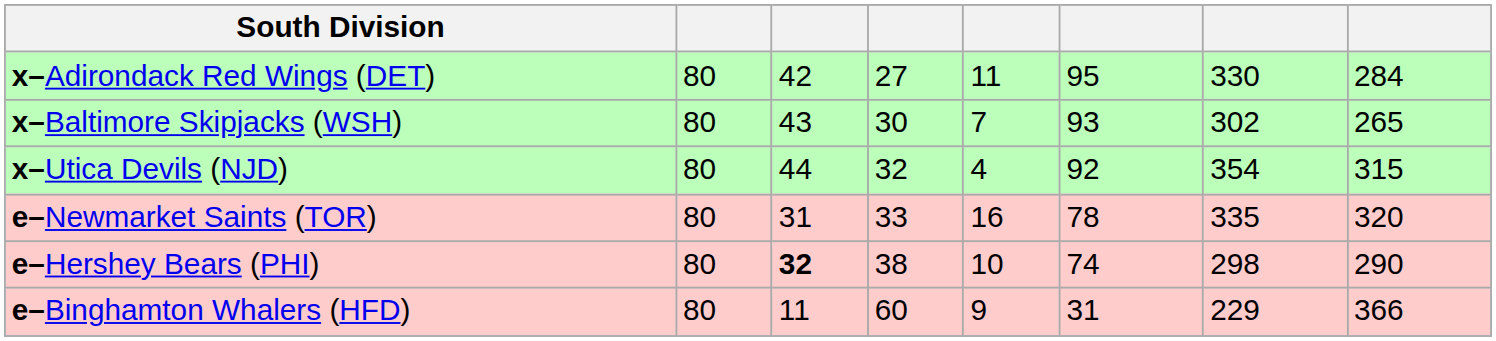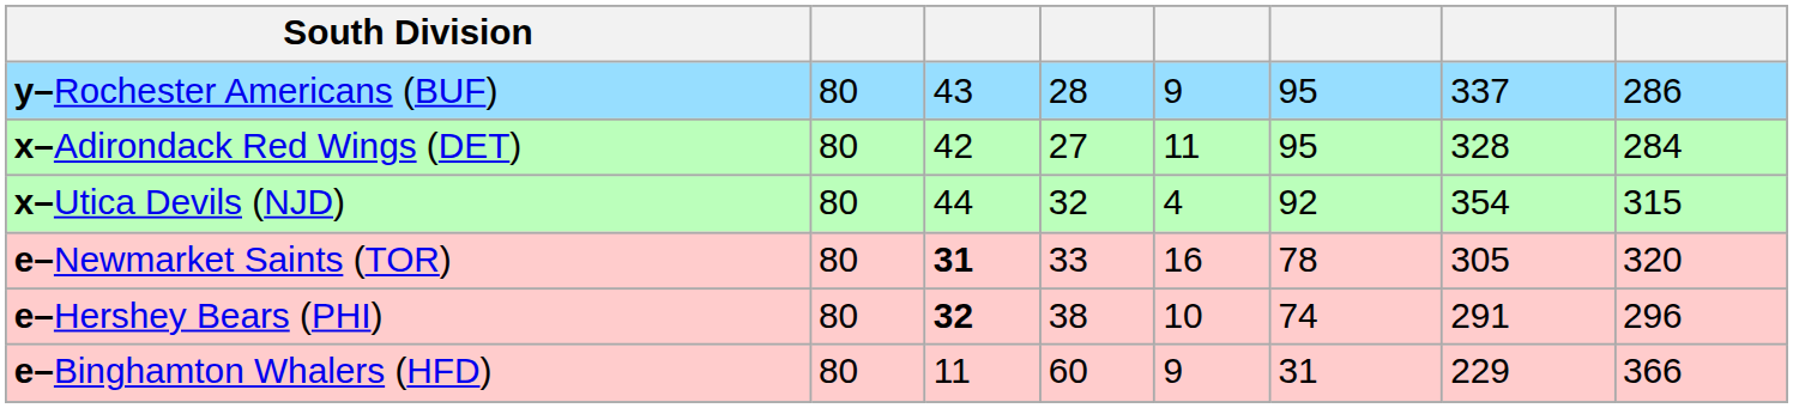 <table class="wikitable" style="width:50em">
 <tr>
 <th width="35%">South Division</th>
 <th width="5%"></th>
 <th width="5%"></th>
 <th width="5%"></th>
 <th width="5%"></th>
 <th width="7.5%"></th>
 <th width="7.5%"></th>
 <th width="7.5%"></th>
 </tr>
+<tr bgcolor="#97DEFF">
+<td><strong>y–</strong><a href='#'>Rochester Americans</a> (<a href='#'>BUF</a>)</td>
+<td>80</td>
+<td>43</td>
+<td>28</td>
+<td>9</td>
+<td>95</td>
+<td>337</td>
+<td>286</td>
+</tr>
 <tr bgcolor="#bbffbb">
 <td><strong>x–</strong><a href='#'>Adirondack Red Wings</a> (<a href='#'>DET</a>)</td>
 <td>80</td>
 <td>42</td>
 <td>27</td>
 <td>11</td>
 <td>95</td>
-<td>330</td>
+<td>328</td>
 <td>284</td>
-</tr>
-<tr bgcolor="#bbffbb">
-<td><strong>x–</strong><a href='#'>Baltimore Skipjacks</a> (<a href='#'>WSH</a>)</td>
-<td>80</td>
-<td>43</td>
-<td>30</td>
-<td>7</td>
-<td>93</td>
-<td>302</td>
-<td>265</td>
 </tr>
 <tr bgcolor="#bbffbb">
 <td><strong>x–</strong><a href='#'>Utica Devils</a> (<a href='#'>NJD</a>)</td>
 <td>80</td>
 <td>44</td>
 <td>32</td>
 <td>4</td>
 <td>92</td>
 <td>354</td>
 <td>315</td>
 </tr>
 <tr bgcolor="#ffcccc">
 <td><strong>e–</strong><a href='#'>Newmarket Saints</a> (<a href='#'>TOR</a>)</td>
 <td>80</td>
-<td>31</td>
+<td><strong>31</strong></td>
 <td>33</td>
 <td>16</td>
 <td>78</td>
-<td>335</td>
+<td>305</td>
 <td>320</td>
 </tr>
 <tr bgcolor="#ffcccc">
 <td><strong>e–</strong><a href='#'>Hershey Bears</a> (<a href='#'>PHI</a>)</td>
 <td>80</td>
 <td><strong>32</strong></td>
 <td>38</td>
 <td>10</td>
 <td>74</td>
-<td>298</td>
-<td>290</td>
+<td>291</td>
+<td>296</td>
 </tr>
 <tr bgcolor="#ffcccc">
 <td><strong>e–</strong><a href='#'>Binghamton Whalers</a> (<a href='#'>HFD</a>)</td>
 <td>80</td>
 <td>11</td>
 <td>60</td>
 <td>9</td>
 <td>31</td>
 <td>229</td>
 <td>366</td>
 </tr>
 </table>
